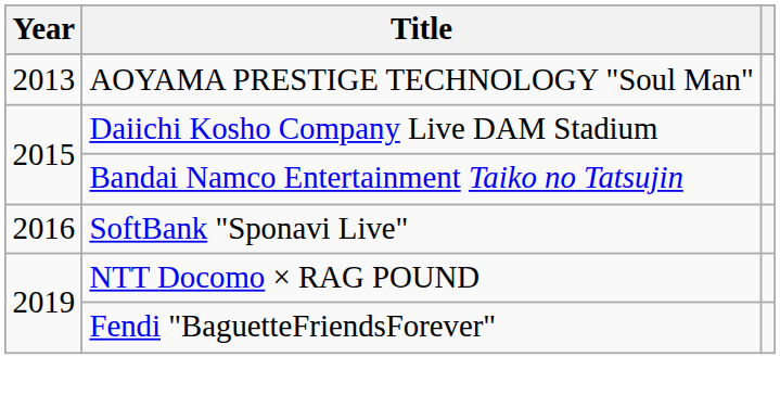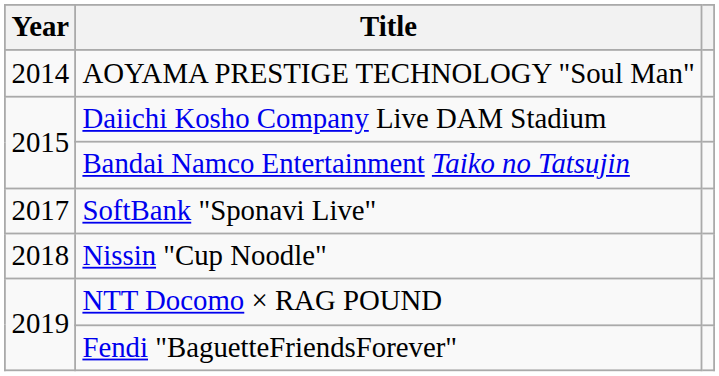 <table class="wikitable plainrowheaders">
 <tr>
 <th scope="col">Year</th>
 <th scope="col">Title</th>
 <th scope="col" class="unsortable"></th>
 </tr>
 <tr>
-<td>2013</td>
+<td>2014</td>
 <td>AOYAMA PRESTIGE TECHNOLOGY "Soul Man"</td>
 <td></td>
 </tr>
 <tr>
 <td rowspan="2">2015</td>
 <td><a href='#'>Daiichi Kosho Company</a> Live DAM Stadium</td>
 <td></td>
 </tr>
 <tr>
 <td><a href='#'>Bandai Namco Entertainment</a> <em><a href='#'>Taiko no Tatsujin</a></em></td>
 <td></td>
 </tr>
 <tr>
-<td>2016</td>
+<td>2017</td>
 <td><a href='#'>SoftBank</a> "Sponavi Live"</td>
+<td></td>
+</tr>
+<tr>
+<td>2018</td>
+<td><a href='#'>Nissin</a> "Cup Noodle"</td>
 <td></td>
 </tr>
 <tr>
 <td rowspan="2">2019</td>
 <td><a href='#'>NTT Docomo</a> × RAG POUND</td>
 <td></td>
 </tr>
 <tr>
 <td><a href='#'>Fendi</a> "BaguetteFriendsForever"</td>
 <td></td>
 </tr>
 </table>
